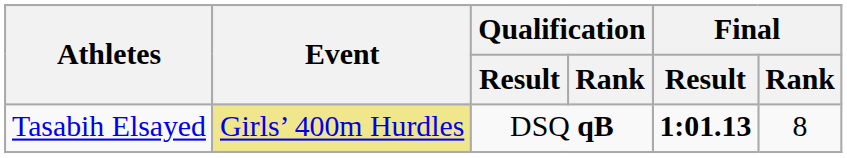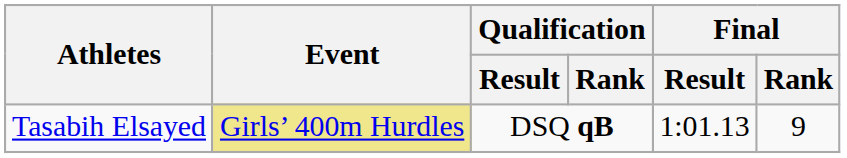 <table class="wikitable" border="1" style="font-size:90%">
 <tr>
 <th rowspan=2>Athletes</th>
 <th rowspan=2>Event</th>
 <th colspan=2>Qualification</th>
 <th colspan=2>Final</th>
 </tr>
 <tr>
 <th>Result</th>
 <th>Rank</th>
 <th>Result</th>
 <th>Rank</th>
 </tr>
 <tr>
 <td><a href='#'>Tasabih Elsayed</a></td>
 <td style="background: khaki;"><a href='#'>Girls’ 400m Hurdles</a></td>
 <td align=center colspan=2>DSQ <strong>qB</strong></td>
-<td align=center><strong>1:01.13</strong></td>
-<td align=center>8</td>
+<td align=center>1:01.13</td>
+<td align=center>9</td>
 </tr>
 </table>
